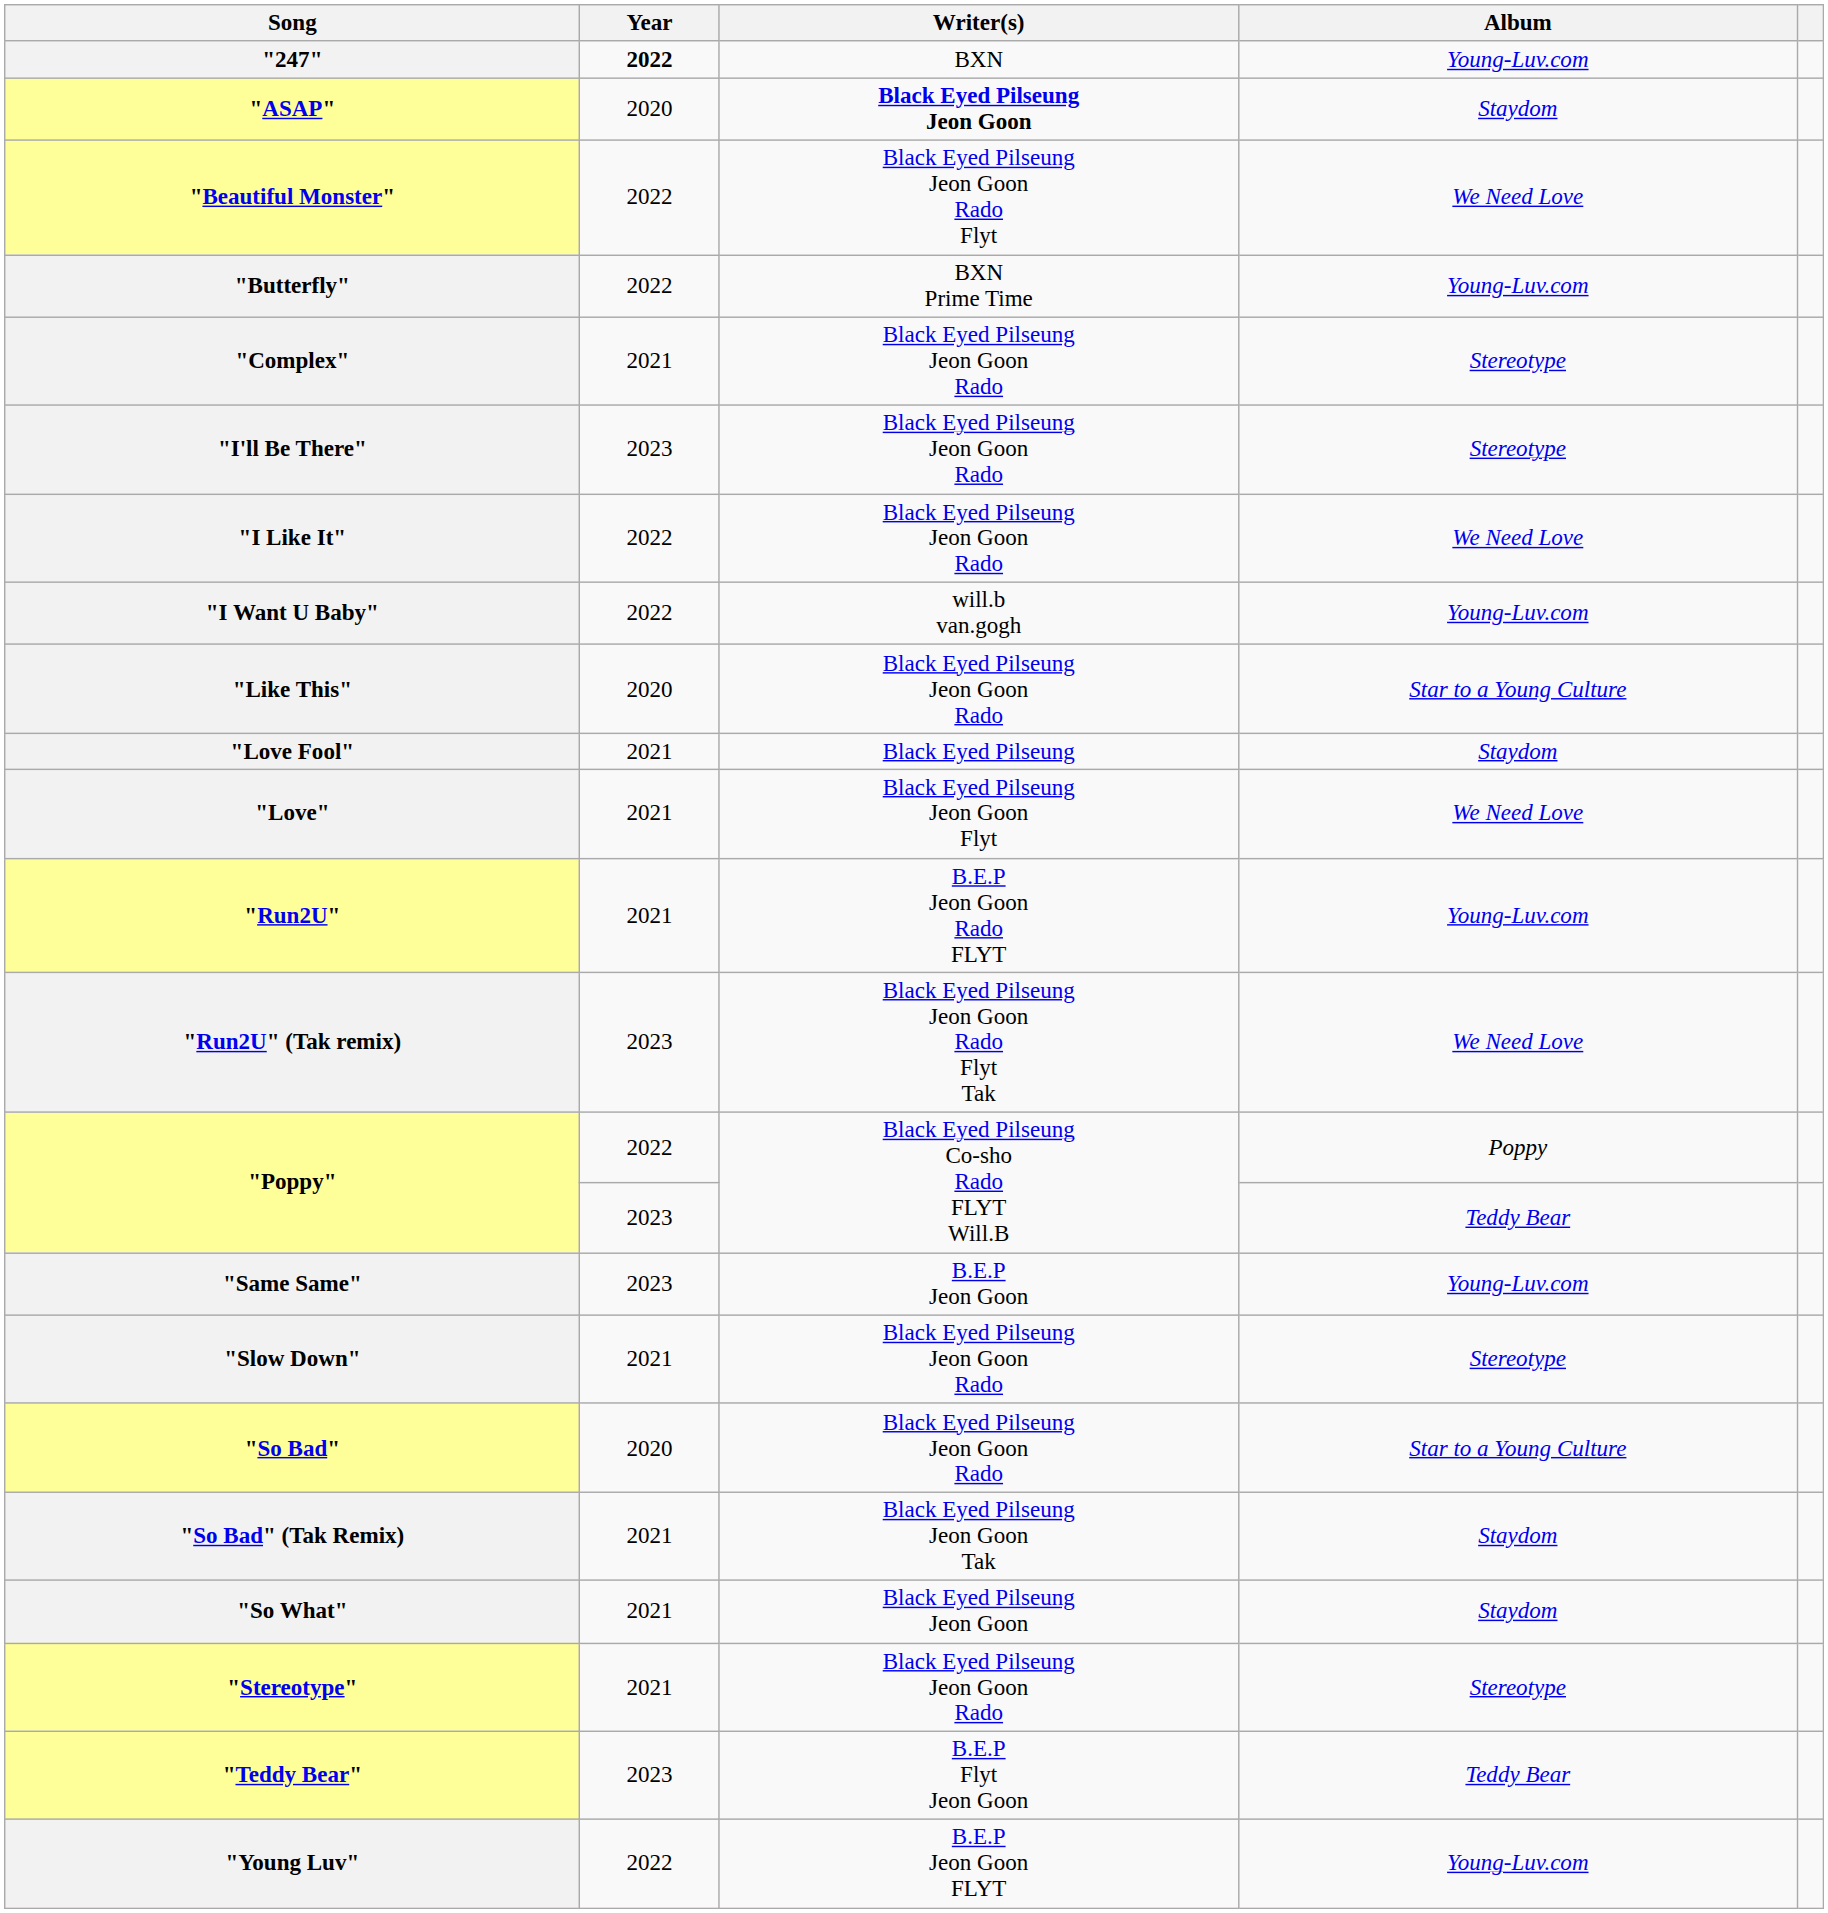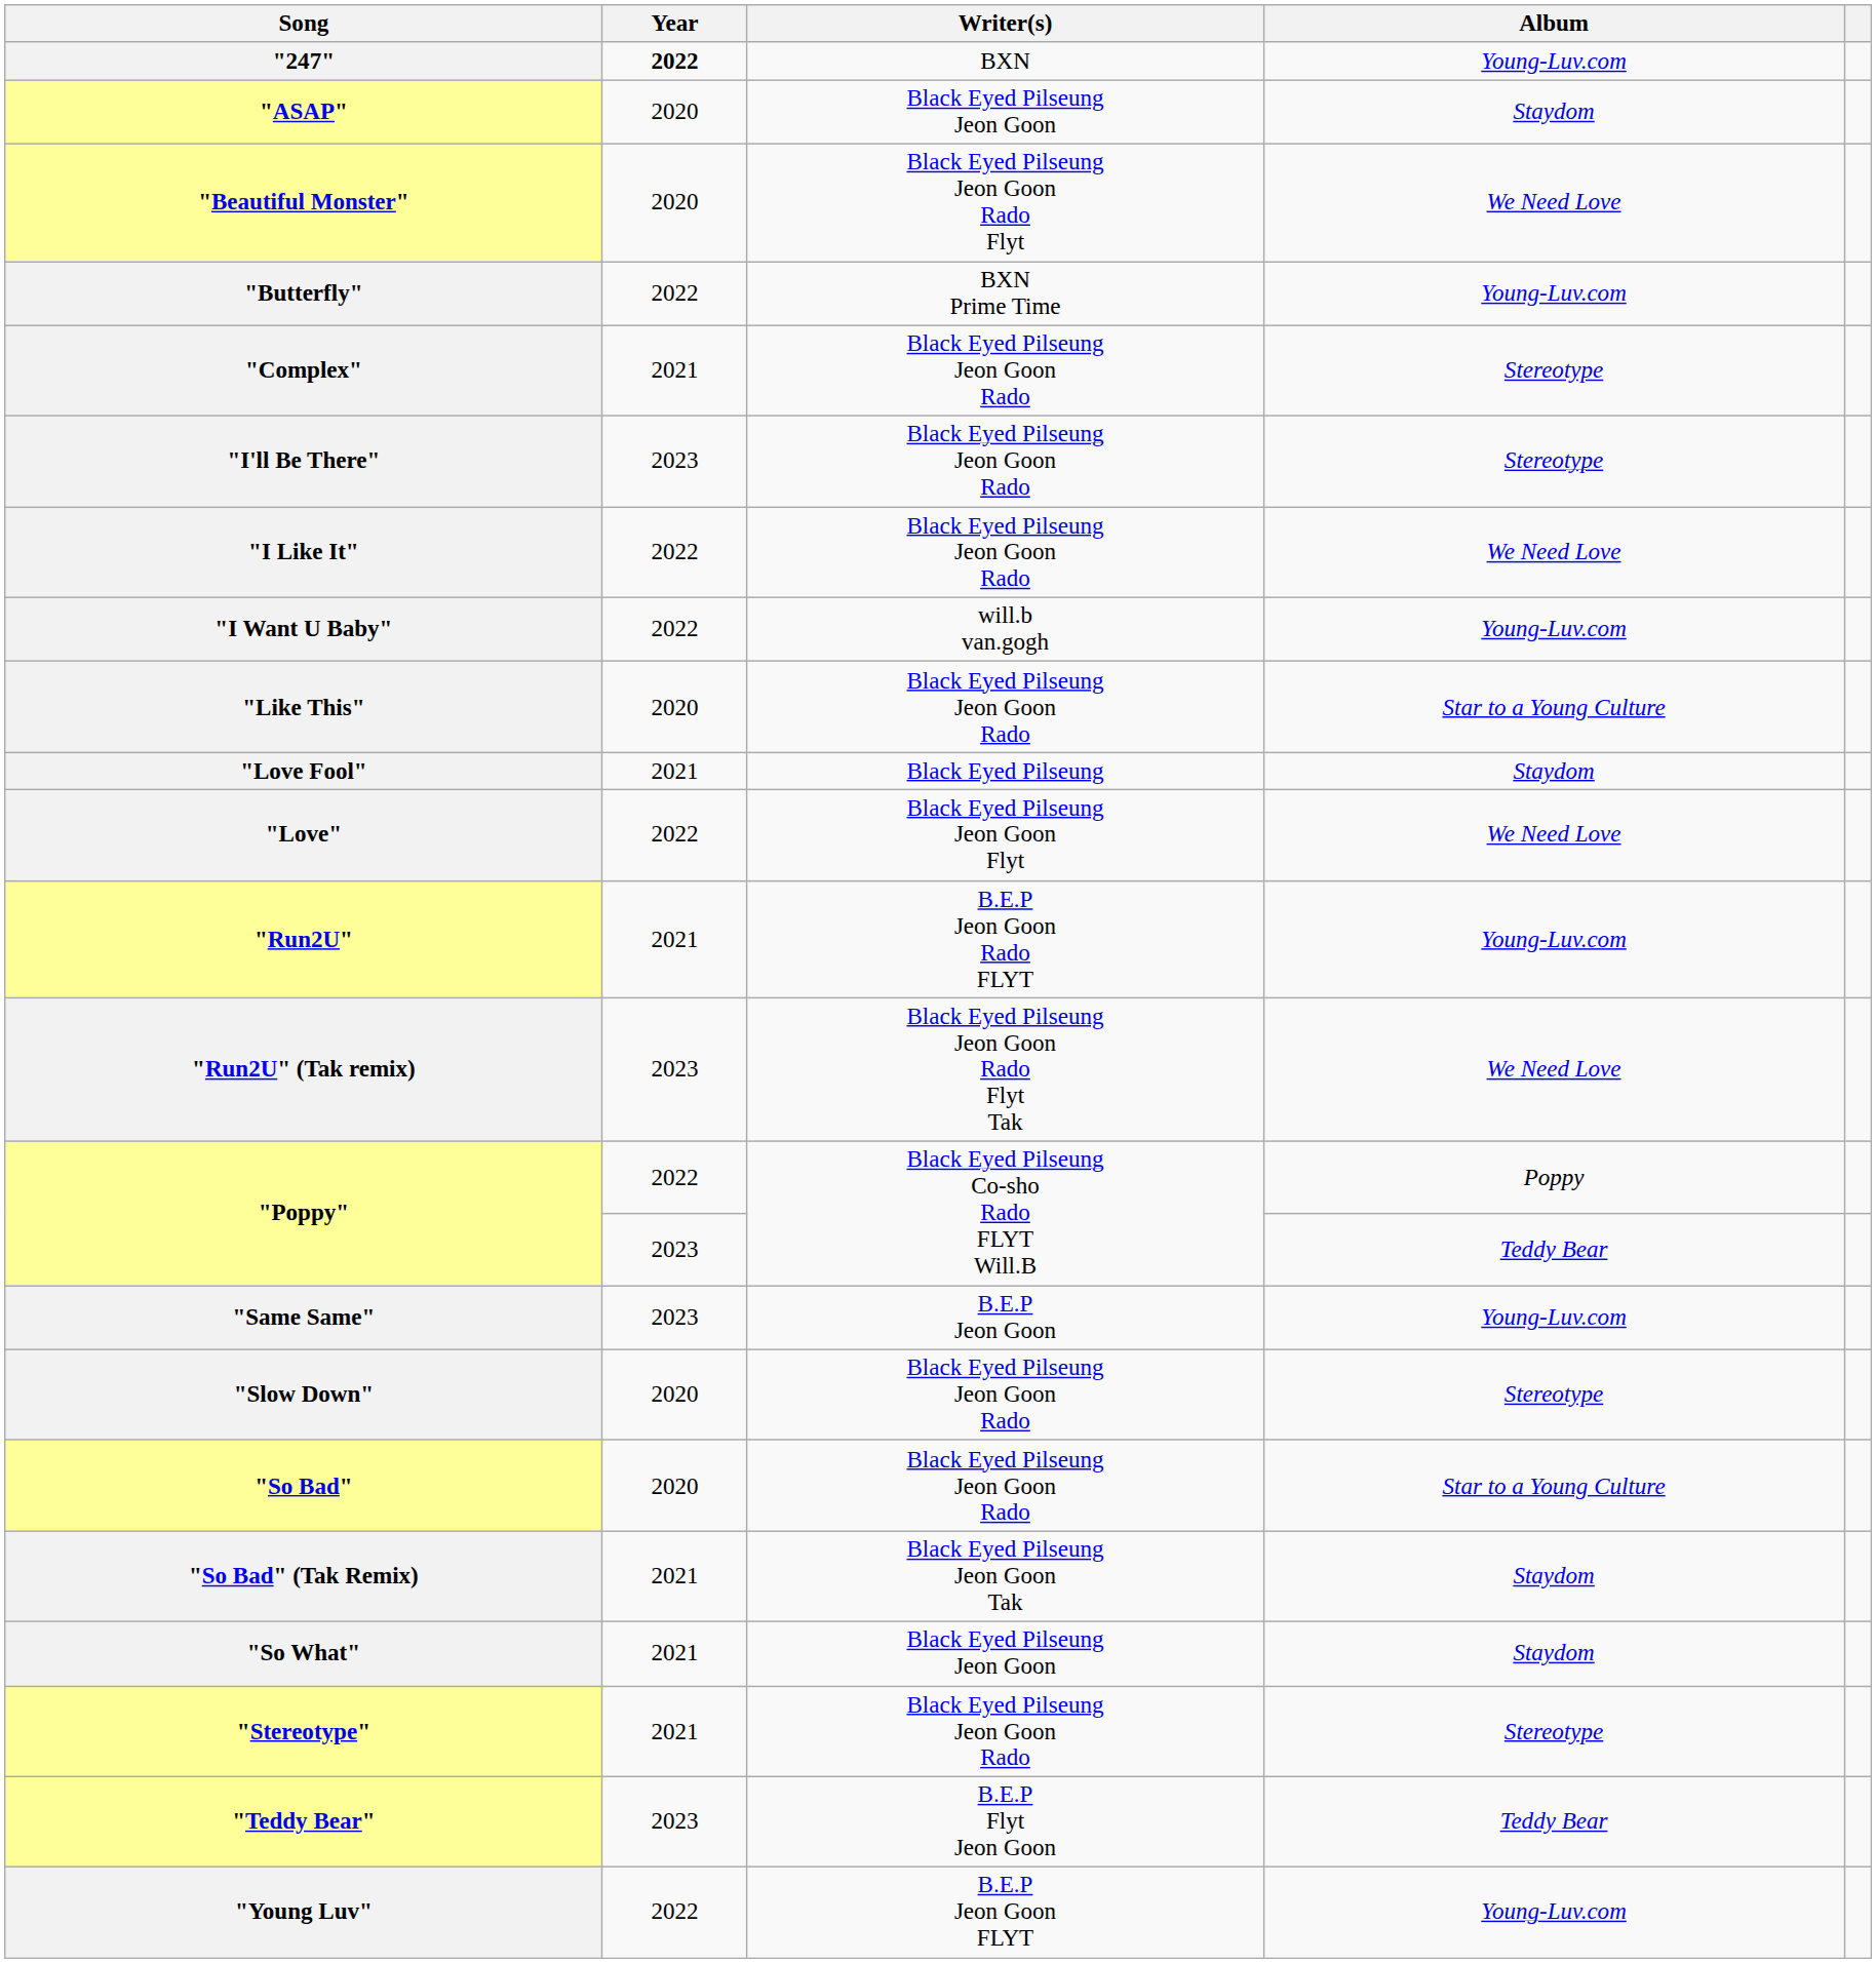 <table class="wikitable sortable plainrowheaders" style="text-align:center; width:100%">
 <tr>
 <th scope="col">Song</th>
 <th scope="col">Year</th>
 <th scope="col">Writer(s)</th>
 <th scope="col">Album</th>
 <th scope="col" class="unsortable"></th>
 </tr>
 <tr>
 <th scope="row">"247" </th>
 <td><strong>2022</strong></td>
 <td>BXN</td>
 <td><em><a href='#'>Young-Luv.com</a></em></td>
 <td></td>
 </tr>
 <tr>
 <th scope="row" style="background-color:#FFFF99;">"<a href='#'>ASAP</a>" </th>
 <td>2020</td>
-<td><strong><a href='#'>Black Eyed Pilseung</a><br>Jeon Goon</strong></td>
+<td><a href='#'>Black Eyed Pilseung</a><br>Jeon Goon</td>
 <td><em><a href='#'>Staydom</a></em></td>
 <td></td>
 </tr>
 <tr>
 <th scope="row" style="background-color:#FFFF99;">"<a href='#'>Beautiful Monster</a>" </th>
-<td>2022</td>
+<td>2020</td>
 <td><a href='#'>Black Eyed Pilseung</a><br>Jeon Goon<br><a href='#'>Rado</a><br>Flyt</td>
 <td><em><a href='#'>We Need Love</a></em></td>
 <td></td>
 </tr>
 <tr>
 <th scope="row">"Butterfly"</th>
 <td>2022</td>
 <td>BXN<br>Prime Time</td>
 <td><em><a href='#'>Young-Luv.com</a></em></td>
 <td></td>
 </tr>
 <tr>
 <th scope="row">"Complex"</th>
 <td>2021</td>
 <td><a href='#'>Black Eyed Pilseung</a><br>Jeon Goon<br><a href='#'>Rado</a></td>
 <td><em><a href='#'>Stereotype</a></em></td>
 <td></td>
 </tr>
 <tr>
 <th scope="row">"I'll Be There"</th>
 <td>2023</td>
 <td><a href='#'>Black Eyed Pilseung</a><br>Jeon Goon<br><a href='#'>Rado</a></td>
 <td><em><a href='#'>Stereotype</a></em></td>
 <td></td>
 </tr>
 <tr>
 <th scope="row">"I Like It"</th>
 <td>2022</td>
 <td><a href='#'>Black Eyed Pilseung</a><br>Jeon Goon<br><a href='#'>Rado</a></td>
 <td><em><a href='#'>We Need Love</a></em></td>
 <td></td>
 </tr>
 <tr>
 <th scope="row">"I Want U Baby"</th>
 <td>2022</td>
 <td>will.b<br>van.gogh</td>
 <td><em><a href='#'>Young-Luv.com</a></em></td>
 <td></td>
 </tr>
 <tr>
 <th scope="row">"Like This" </th>
 <td>2020</td>
 <td><a href='#'>Black Eyed Pilseung</a><br>Jeon Goon<br><a href='#'>Rado</a></td>
 <td><em><a href='#'>Star to a Young Culture</a></em></td>
 <td></td>
 </tr>
 <tr>
 <th scope="row">"Love Fool"</th>
 <td>2021</td>
 <td><a href='#'>Black Eyed Pilseung</a></td>
 <td><em><a href='#'>Staydom</a></em></td>
 <td></td>
 </tr>
 <tr>
 <th scope="row">"Love"</th>
-<td>2021</td>
+<td>2022</td>
 <td><a href='#'>Black Eyed Pilseung</a><br>Jeon Goon<br>Flyt</td>
 <td><em><a href='#'>We Need Love</a></em></td>
 <td></td>
 </tr>
 <tr>
 <th scope="row" style="background-color:#FFFF99;">"<a href='#'>Run2U</a>"</th>
 <td>2021</td>
 <td><a href='#'>B.E.P</a><br>Jeon Goon<br><a href='#'>Rado</a><br>FLYT</td>
 <td><em><a href='#'>Young-Luv.com</a></em></td>
 <td></td>
 </tr>
 <tr>
 <th scope="row">"<a href='#'>Run2U</a>" (Tak remix)</th>
 <td>2023</td>
 <td><a href='#'>Black Eyed Pilseung</a><br>Jeon Goon<br><a href='#'>Rado</a><br>Flyt<br>Tak</td>
 <td><em><a href='#'>We Need Love</a></em></td>
 <td></td>
 </tr>
 <tr>
 <th rowspan="2" scope="row" style="background-color:#FFFF99;">"Poppy" </th>
 <td>2022</td>
 <td rowspan="2"><a href='#'>Black Eyed Pilseung</a><br>Co-sho<br><a href='#'>Rado</a><br>FLYT<br>Will.B</td>
 <td><em>Poppy</em></td>
 <td></td>
 </tr>
 <tr>
 <td>2023</td>
 <td><em><a href='#'>Teddy Bear</a></em></td>
 <td></td>
 </tr>
 <tr>
 <th scope="row">"Same Same"</th>
 <td>2023</td>
 <td><a href='#'>B.E.P</a><br>Jeon Goon</td>
 <td><em><a href='#'>Young-Luv.com</a></em></td>
 <td></td>
 </tr>
 <tr>
 <th scope="row">"Slow Down"</th>
-<td>2021</td>
+<td>2020</td>
 <td><a href='#'>Black Eyed Pilseung</a><br>Jeon Goon<br><a href='#'>Rado</a></td>
 <td><em><a href='#'>Stereotype</a></em></td>
 <td></td>
 </tr>
 <tr>
 <th scope="row" style="background-color:#FFFF99;">"<a href='#'>So Bad</a>" </th>
 <td>2020</td>
 <td><a href='#'>Black Eyed Pilseung</a><br>Jeon Goon<br><a href='#'>Rado</a></td>
 <td><em><a href='#'>Star to a Young Culture</a></em></td>
 <td></td>
 </tr>
 <tr>
 <th scope="row">"<a href='#'>So Bad</a>" (Tak Remix)</th>
 <td>2021</td>
 <td><a href='#'>Black Eyed Pilseung</a><br>Jeon Goon<br>Tak</td>
 <td><em><a href='#'>Staydom</a></em></td>
 <td></td>
 </tr>
 <tr>
 <th scope="row">"So What"</th>
 <td>2021</td>
 <td><a href='#'>Black Eyed Pilseung</a><br>Jeon Goon</td>
 <td><em><a href='#'>Staydom</a></em></td>
 <td></td>
 </tr>
 <tr>
 <th scope="row" style="background-color:#FFFF99;">"<a href='#'>Stereotype</a>" </th>
 <td>2021</td>
 <td><a href='#'>Black Eyed Pilseung</a><br>Jeon Goon<br><a href='#'>Rado</a></td>
 <td><em><a href='#'>Stereotype</a></em></td>
 <td></td>
 </tr>
 <tr>
 <th scope="row" style="background-color:#FFFF99;">"<a href='#'>Teddy Bear</a>" </th>
 <td>2023</td>
 <td><a href='#'>B.E.P</a><br>Flyt<br>Jeon Goon</td>
 <td><em><a href='#'>Teddy Bear</a></em></td>
 <td></td>
 </tr>
 <tr>
 <th scope="row">"Young Luv"</th>
 <td>2022</td>
 <td><a href='#'>B.E.P</a><br>Jeon Goon<br>FLYT</td>
 <td><em><a href='#'>Young-Luv.com</a></em></td>
 <td></td>
 </tr>
 </table>
